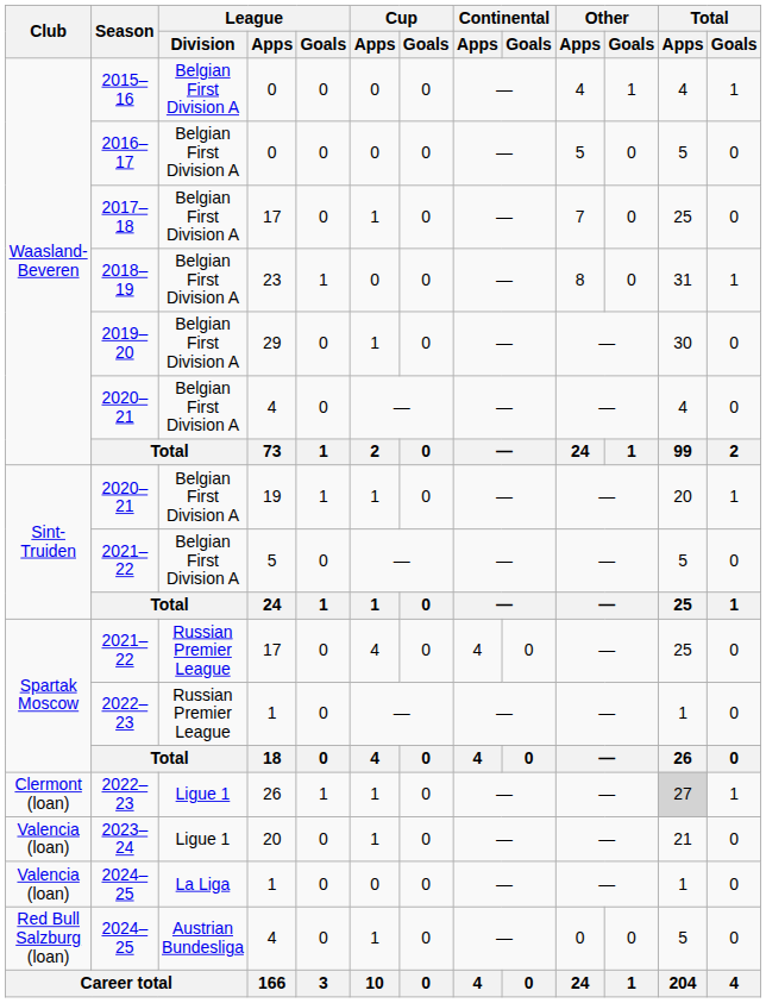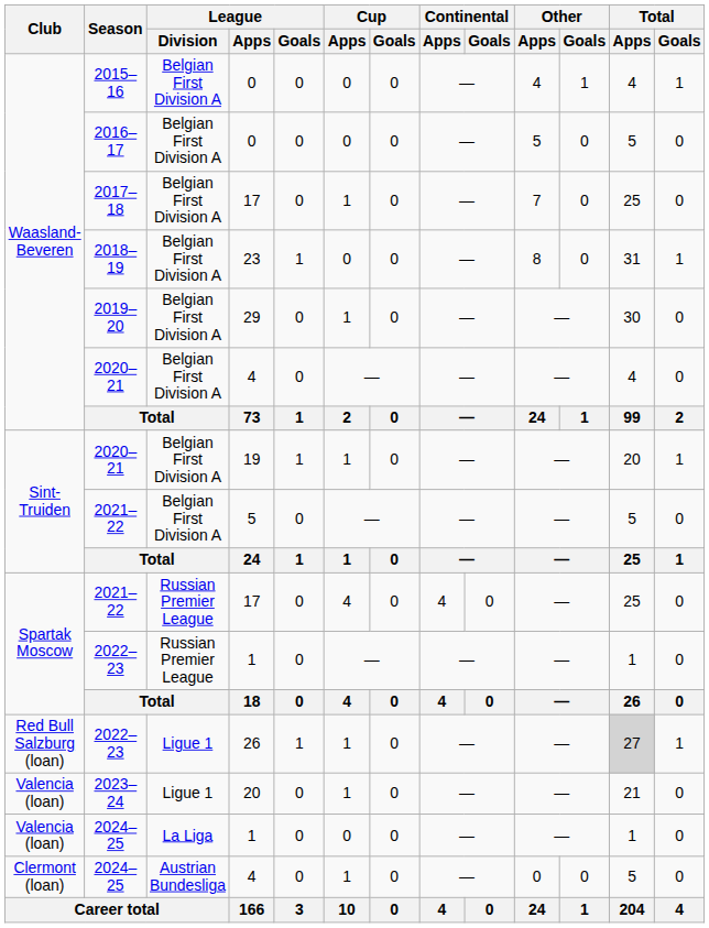 <table class="wikitable" style="text-align:center">
 <tr>
 <th rowspan="2">Club</th>
 <th rowspan="2">Season</th>
 <th colspan="3">League</th>
 <th colspan="2">Cup</th>
 <th colspan="2">Continental</th>
 <th colspan="2">Other</th>
 <th colspan="2">Total</th>
 </tr>
 <tr>
 <th>Division</th>
 <th>Apps</th>
 <th>Goals</th>
 <th>Apps</th>
 <th>Goals</th>
 <th>Apps</th>
 <th>Goals</th>
 <th>Apps</th>
 <th>Goals</th>
 <th>Apps</th>
 <th>Goals</th>
 </tr>
 <tr>
 <td rowspan="7"><a href='#'>Waasland-Beveren</a></td>
 <td><a href='#'>2015–16</a></td>
 <td><a href='#'>Belgian First Division A</a></td>
 <td>0</td>
 <td>0</td>
 <td>0</td>
 <td>0</td>
 <td colspan="2">—</td>
 <td>4</td>
 <td>1</td>
 <td>4</td>
 <td>1</td>
 </tr>
 <tr>
 <td><a href='#'>2016–17</a></td>
 <td>Belgian First Division A</td>
 <td>0</td>
 <td>0</td>
 <td>0</td>
 <td>0</td>
 <td colspan="2">—</td>
 <td>5</td>
 <td>0</td>
 <td>5</td>
 <td>0</td>
 </tr>
 <tr>
 <td><a href='#'>2017–18</a></td>
 <td>Belgian First Division A</td>
 <td>17</td>
 <td>0</td>
 <td>1</td>
 <td>0</td>
 <td colspan="2">—</td>
 <td>7</td>
 <td>0</td>
 <td>25</td>
 <td>0</td>
 </tr>
 <tr>
 <td><a href='#'>2018–19</a></td>
 <td>Belgian First Division A</td>
 <td>23</td>
 <td>1</td>
 <td>0</td>
 <td>0</td>
 <td colspan="2">—</td>
 <td>8</td>
 <td>0</td>
 <td>31</td>
 <td>1</td>
 </tr>
 <tr>
 <td><a href='#'>2019–20</a></td>
 <td>Belgian First Division A</td>
 <td>29</td>
 <td>0</td>
 <td>1</td>
 <td>0</td>
 <td colspan="2">—</td>
 <td colspan="2">—</td>
 <td>30</td>
 <td>0</td>
 </tr>
 <tr>
 <td><a href='#'>2020–21</a></td>
 <td>Belgian First Division A</td>
 <td>4</td>
 <td>0</td>
 <td colspan="2">—</td>
 <td colspan="2">—</td>
 <td colspan="2">—</td>
 <td>4</td>
 <td>0</td>
 </tr>
 <tr>
 <th colspan="2">Total</th>
 <th>73</th>
 <th>1</th>
 <th>2</th>
 <th>0</th>
 <th colspan="2">—</th>
 <th>24</th>
 <th>1</th>
 <th>99</th>
 <th>2</th>
 </tr>
 <tr>
 <td rowspan="3"><a href='#'>Sint-Truiden</a></td>
 <td><a href='#'>2020–21</a></td>
 <td>Belgian First Division A</td>
 <td>19</td>
 <td>1</td>
 <td>1</td>
 <td>0</td>
 <td colspan="2">—</td>
 <td colspan="2">—</td>
 <td>20</td>
 <td>1</td>
 </tr>
 <tr>
 <td><a href='#'>2021–22</a></td>
 <td>Belgian First Division A</td>
 <td>5</td>
 <td>0</td>
 <td colspan="2">—</td>
 <td colspan="2">—</td>
 <td colspan="2">—</td>
 <td>5</td>
 <td>0</td>
 </tr>
 <tr>
 <th colspan="2">Total</th>
 <th>24</th>
 <th>1</th>
 <th>1</th>
 <th>0</th>
 <th colspan="2">—</th>
 <th colspan="2">—</th>
 <th>25</th>
 <th>1</th>
 </tr>
 <tr>
 <td rowspan="3"><a href='#'>Spartak Moscow</a></td>
 <td><a href='#'>2021–22</a></td>
 <td><a href='#'>Russian Premier League</a></td>
 <td>17</td>
 <td>0</td>
 <td>4</td>
 <td>0</td>
 <td>4</td>
 <td>0</td>
 <td colspan="2">—</td>
 <td>25</td>
 <td>0</td>
 </tr>
 <tr>
 <td><a href='#'>2022–23</a></td>
 <td>Russian Premier League</td>
 <td>1</td>
 <td>0</td>
 <td colspan="2">—</td>
 <td colspan="2">—</td>
 <td colspan="2">—</td>
 <td>1</td>
 <td>0</td>
 </tr>
 <tr>
 <th colspan="2">Total</th>
 <th>18</th>
 <th>0</th>
 <th>4</th>
 <th>0</th>
 <th>4</th>
 <th>0</th>
 <th colspan="2">—</th>
 <th>26</th>
 <th>0</th>
 </tr>
 <tr>
-<td><a href='#'>Clermont</a> (loan)</td>
+<td><a href='#'>Red Bull Salzburg</a> (loan)</td>
 <td><a href='#'>2022–23</a></td>
 <td><a href='#'>Ligue 1</a></td>
 <td>26</td>
 <td>1</td>
 <td>1</td>
 <td>0</td>
 <td colspan="2">—</td>
 <td colspan="2">—</td>
 <td style="background: lightgrey;">27</td>
 <td>1</td>
 </tr>
 <tr>
 <td><a href='#'>Valencia</a> (loan)</td>
 <td><a href='#'>2023–24</a></td>
 <td>Ligue 1</td>
 <td>20</td>
 <td>0</td>
 <td>1</td>
 <td>0</td>
 <td colspan="2">—</td>
 <td colspan="2">—</td>
 <td>21</td>
 <td>0</td>
 </tr>
 <tr>
 <td><a href='#'>Valencia</a> (loan)</td>
 <td><a href='#'>2024–25</a></td>
 <td><a href='#'>La Liga</a></td>
 <td>1</td>
 <td>0</td>
 <td>0</td>
 <td>0</td>
 <td colspan="2">—</td>
 <td colspan="2">—</td>
 <td>1</td>
 <td>0</td>
 </tr>
 <tr>
-<td><a href='#'>Red Bull Salzburg</a> (loan)</td>
+<td><a href='#'>Clermont</a> (loan)</td>
 <td><a href='#'>2024–25</a></td>
 <td><a href='#'>Austrian Bundesliga</a></td>
 <td>4</td>
 <td>0</td>
 <td>1</td>
 <td>0</td>
 <td colspan="2">—</td>
 <td>0</td>
 <td>0</td>
 <td>5</td>
 <td>0</td>
 </tr>
 <tr>
 <th colspan="3">Career total</th>
 <th>166</th>
 <th>3</th>
 <th>10</th>
 <th>0</th>
 <th>4</th>
 <th>0</th>
 <th>24</th>
 <th>1</th>
 <th>204</th>
 <th>4</th>
 </tr>
 </table>
